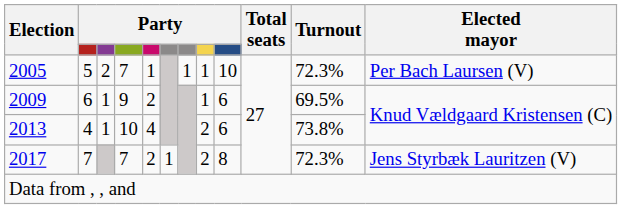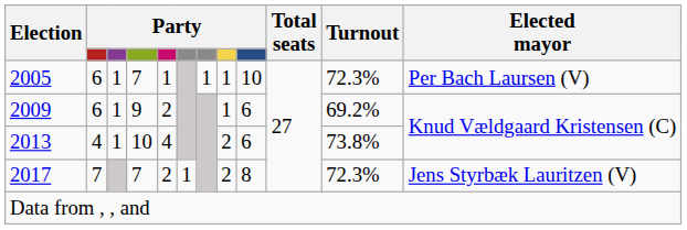 <table class="wikitable">
 <tr>
 <th rowspan="2">Election</th>
 <th colspan="8">Party</th>
 <th rowspan="2">Total<br>seats</th>
 <th rowspan="2">Turnout</th>
 <th rowspan="2">Elected<br>mayor</th>
 </tr>
 <tr>
 <td style="background:#B5211D;"><strong><a href='#'></a></strong></td>
 <td style="background:#843A93;"><strong><a href='#'></a></strong></td>
 <td style="background:#89A920;"><strong><a href='#'></a></strong></td>
 <td style="background:#C9096C;"><strong><a href='#'></a></strong></td>
 <td style="background:#8B8989;"><strong></strong></td>
 <td style="background:#8B8989;"><strong></strong></td>
 <td style="background:#F4D44D;"><strong><a href='#'></a></strong></td>
 <td style="background:#254C85;"><strong><a href='#'></a></strong></td>
 </tr>
 <tr>
 <td><a href='#'>2005</a></td>
-<td>5</td>
-<td>2</td>
+<td>6</td>
+<td>1</td>
 <td>7</td>
 <td>1</td>
 <td style="background:#CDC9C9;" rowspan="3"></td>
 <td>1</td>
 <td>1</td>
 <td>10</td>
 <td rowspan="4">27</td>
 <td>72.3%</td>
 <td><a href='#'>Per Bach Laursen</a> (V)</td>
 </tr>
 <tr>
 <td><a href='#'>2009</a></td>
 <td>6</td>
 <td>1</td>
 <td>9</td>
 <td>2</td>
 <td style="background:#CDC9C9;" rowspan="3"></td>
 <td>1</td>
 <td>6</td>
-<td>69.5%</td>
+<td>69.2%</td>
 <td rowspan="2"><a href='#'>Knud Vældgaard Kristensen</a> (C)</td>
 </tr>
 <tr>
 <td><a href='#'>2013</a></td>
 <td>4</td>
 <td>1</td>
 <td>10</td>
 <td>4</td>
 <td>2</td>
 <td>6</td>
 <td>73.8%</td>
 </tr>
 <tr>
 <td><a href='#'>2017</a></td>
 <td>7</td>
 <td style="background:#CDC9C9;"></td>
 <td>7</td>
 <td>2</td>
 <td>1</td>
 <td>2</td>
 <td>8</td>
 <td>72.3%</td>
 <td><a href='#'>Jens Styrbæk Lauritzen</a> (V)</td>
 </tr>
 <tr>
 <td colspan="14">Data from , ,  and </td>
 </tr>
 </table>
